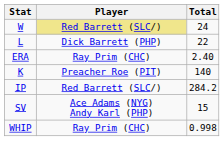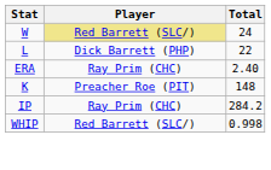 <table class="wikitable" style="text-align:center;">
 <tr>
 <th style="width:15%;">Stat</th>
 <th>Player</th>
 <th style="width:15%;">Total</th>
 </tr>
 <tr>
 <td><a href='#'>W</a></td>
 <td style="background: khaki;"><a href='#'>Red Barrett</a> (<a href='#'>SLC</a>/)</td>
 <td>24</td>
 </tr>
 <tr>
 <td><a href='#'>L</a></td>
 <td><a href='#'>Dick Barrett</a> (<a href='#'>PHP</a>)</td>
 <td>22</td>
 </tr>
 <tr>
 <td><a href='#'>ERA</a></td>
 <td><a href='#'>Ray Prim</a> (<a href='#'>CHC</a>)</td>
 <td>2.40</td>
 </tr>
 <tr>
 <td><a href='#'>K</a></td>
 <td><a href='#'>Preacher Roe</a> (<a href='#'>PIT</a>)</td>
-<td>140</td>
+<td>148</td>
 </tr>
 <tr>
 <td><a href='#'>IP</a></td>
-<td><a href='#'>Red Barrett</a> (<a href='#'>SLC</a>/)</td>
+<td><a href='#'>Ray Prim</a> (<a href='#'>CHC</a>)</td>
 <td>284.2</td>
 </tr>
 <tr>
-<td><a href='#'>SV</a></td>
-<td><a href='#'>Ace Adams</a> (<a href='#'>NYG</a>)<br><a href='#'>Andy Karl</a> (<a href='#'>PHP</a>)</td>
-<td>15</td>
-</tr>
-<tr>
 <td><a href='#'>WHIP</a></td>
-<td><a href='#'>Ray Prim</a> (<a href='#'>CHC</a>)</td>
+<td><a href='#'>Red Barrett</a> (<a href='#'>SLC</a>/)</td>
 <td>0.998</td>
 </tr>
 </table>
